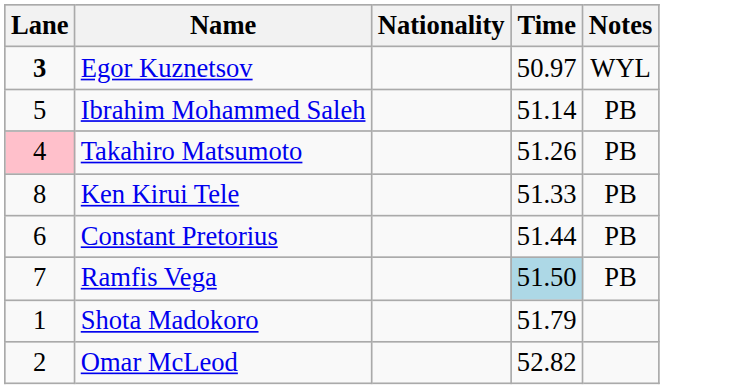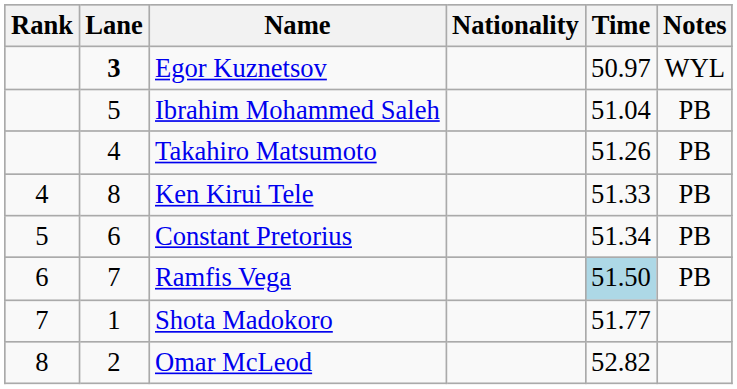 <table class="wikitable sortable" style="text-align:center">
 <tr>
+<th>Rank</th>
 <th>Lane</th>
 <th>Name</th>
 <th>Nationality</th>
 <th>Time</th>
 <th>Notes</th>
 </tr>
 <tr>
+<td align=center></td>
 <td align=center><strong>3</strong></td>
 <td align=left><a href='#'>Egor Kuznetsov</a></td>
 <td align=left></td>
 <td>50.97</td>
 <td>WYL</td>
 </tr>
 <tr>
+<td align=center></td>
 <td align=center>5</td>
 <td align=left><a href='#'>Ibrahim Mohammed Saleh</a></td>
 <td align=left></td>
-<td>51.14</td>
+<td>51.04</td>
 <td>PB</td>
 </tr>
 <tr>
-<td align=center style="background: pink;">4</td>
+<td align=center></td>
+<td align=center>4</td>
 <td align=left><a href='#'>Takahiro Matsumoto</a></td>
 <td align=left></td>
 <td>51.26</td>
 <td>PB</td>
 </tr>
 <tr>
+<td align=center>4</td>
 <td align=center>8</td>
 <td align=left><a href='#'>Ken Kirui Tele</a></td>
 <td align=left></td>
 <td>51.33</td>
 <td>PB</td>
 </tr>
 <tr>
+<td align=center>5</td>
 <td align=center>6</td>
 <td align=left><a href='#'>Constant Pretorius</a></td>
 <td align=left></td>
-<td>51.44</td>
+<td>51.34</td>
 <td>PB</td>
 </tr>
 <tr>
+<td align=center>6</td>
 <td align=center>7</td>
 <td align=left><a href='#'>Ramfis Vega</a></td>
 <td align=left></td>
 <td style="background: lightblue;">51.50</td>
 <td>PB</td>
 </tr>
 <tr>
+<td align=center>7</td>
 <td align=center>1</td>
 <td align=left><a href='#'>Shota Madokoro</a></td>
 <td align=left></td>
-<td>51.79</td>
+<td>51.77</td>
 <td></td>
 </tr>
 <tr>
+<td align=center>8</td>
 <td align=center>2</td>
 <td align=left><a href='#'>Omar McLeod</a></td>
 <td align=left></td>
 <td>52.82</td>
 <td></td>
 </tr>
 </table>
